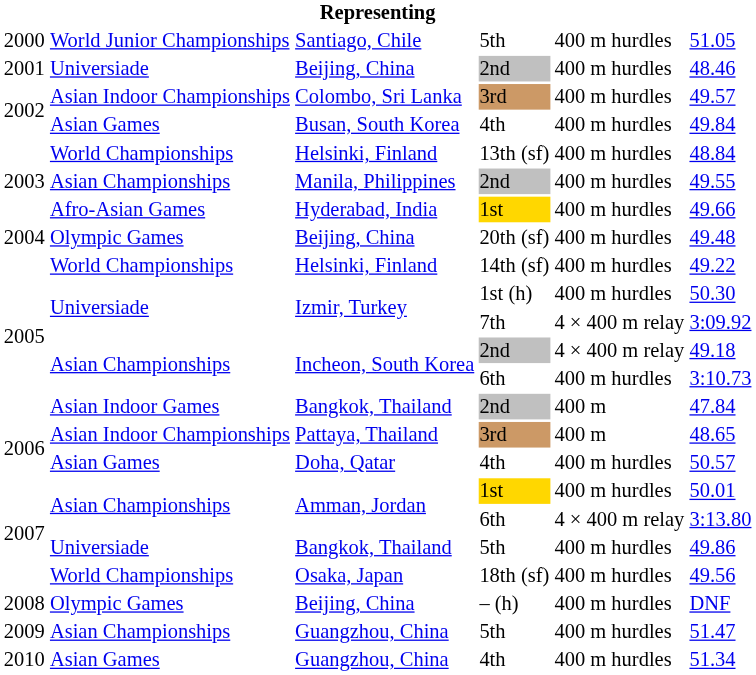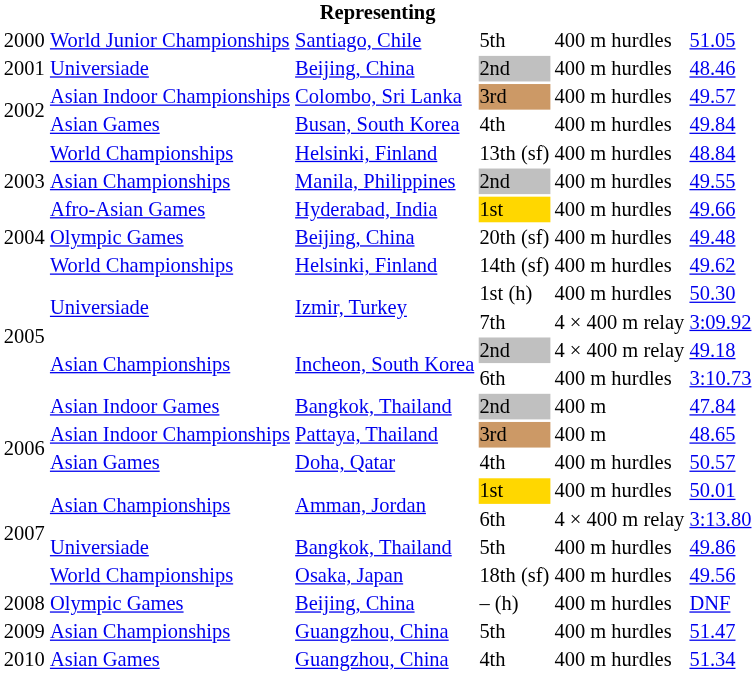 <table>
 <tr>
 <th colspan="6">Representing </th>
 </tr>
 <tr>
 <td>2000</td>
 <td><a href='#'>World Junior Championships</a></td>
 <td><a href='#'>Santiago, Chile</a></td>
 <td>5th</td>
 <td>400 m hurdles</td>
 <td><a href='#'>51.05</a></td>
 </tr>
 <tr>
 <td>2001</td>
 <td><a href='#'>Universiade</a></td>
 <td><a href='#'>Beijing, China</a></td>
 <td bgcolor="silver">2nd</td>
 <td>400 m hurdles</td>
 <td><a href='#'>48.46</a></td>
 </tr>
 <tr>
 <td rowspan=2>2002</td>
 <td><a href='#'>Asian Indoor Championships</a></td>
 <td><a href='#'>Colombo, Sri Lanka</a></td>
 <td bgcolor="cc9966">3rd</td>
 <td>400 m hurdles</td>
 <td><a href='#'>49.57</a></td>
 </tr>
 <tr>
 <td><a href='#'>Asian Games</a></td>
 <td><a href='#'>Busan, South Korea</a></td>
 <td>4th</td>
 <td>400 m hurdles</td>
 <td><a href='#'>49.84</a></td>
 </tr>
 <tr>
 <td rowspan=3>2003</td>
 <td><a href='#'>World Championships</a></td>
 <td><a href='#'>Helsinki, Finland</a></td>
 <td>13th (sf)</td>
 <td>400 m hurdles</td>
 <td><a href='#'>48.84</a></td>
 </tr>
 <tr>
 <td><a href='#'>Asian Championships</a></td>
 <td><a href='#'>Manila, Philippines</a></td>
 <td bgcolor="silver">2nd</td>
 <td>400 m hurdles</td>
 <td><a href='#'>49.55</a></td>
 </tr>
 <tr>
 <td><a href='#'>Afro-Asian Games</a></td>
 <td><a href='#'>Hyderabad, India</a></td>
 <td bgcolor="gold">1st</td>
 <td>400 m hurdles</td>
 <td><a href='#'>49.66</a></td>
 </tr>
 <tr>
 <td>2004</td>
 <td><a href='#'>Olympic Games</a></td>
 <td><a href='#'>Beijing, China</a></td>
 <td>20th (sf)</td>
 <td>400 m hurdles</td>
 <td><a href='#'>49.48</a></td>
 </tr>
 <tr>
 <td rowspan=6>2005</td>
 <td><a href='#'>World Championships</a></td>
 <td><a href='#'>Helsinki, Finland</a></td>
 <td>14th (sf)</td>
 <td>400 m hurdles</td>
-<td><a href='#'>49.22</a></td>
+<td><a href='#'>49.62</a></td>
 </tr>
 <tr>
 <td rowspan=2><a href='#'>Universiade</a></td>
 <td rowspan=2><a href='#'>Izmir, Turkey</a></td>
 <td>1st (h)</td>
 <td>400 m hurdles</td>
 <td><a href='#'>50.30</a></td>
 </tr>
 <tr>
 <td>7th</td>
 <td>4 × 400 m relay</td>
 <td><a href='#'>3:09.92</a></td>
 </tr>
 <tr>
 <td rowspan=2><a href='#'>Asian Championships</a></td>
 <td rowspan=2><a href='#'>Incheon, South Korea</a></td>
 <td bgcolor="silver">2nd</td>
 <td>4 × 400 m relay</td>
 <td><a href='#'>49.18</a></td>
 </tr>
 <tr>
 <td>6th</td>
 <td>400 m hurdles</td>
 <td><a href='#'>3:10.73</a></td>
 </tr>
 <tr>
 <td><a href='#'>Asian Indoor Games</a></td>
 <td><a href='#'>Bangkok, Thailand</a></td>
 <td bgcolor="silver">2nd</td>
 <td>400 m</td>
 <td><a href='#'>47.84</a></td>
 </tr>
 <tr>
 <td rowspan=2>2006</td>
 <td><a href='#'>Asian Indoor Championships</a></td>
 <td><a href='#'>Pattaya, Thailand</a></td>
 <td bgcolor="cc9966">3rd</td>
 <td>400 m</td>
 <td><a href='#'>48.65</a></td>
 </tr>
 <tr>
 <td><a href='#'>Asian Games</a></td>
 <td><a href='#'>Doha, Qatar</a></td>
 <td>4th</td>
 <td>400 m hurdles</td>
 <td><a href='#'>50.57</a></td>
 </tr>
 <tr>
 <td rowspan=4>2007</td>
 <td rowspan=2><a href='#'>Asian Championships</a></td>
 <td rowspan=2><a href='#'>Amman, Jordan</a></td>
 <td bgcolor="gold">1st</td>
 <td>400 m hurdles</td>
 <td><a href='#'>50.01</a></td>
 </tr>
 <tr>
 <td>6th</td>
 <td>4 × 400 m relay</td>
 <td><a href='#'>3:13.80</a></td>
 </tr>
 <tr>
 <td><a href='#'>Universiade</a></td>
 <td><a href='#'>Bangkok, Thailand</a></td>
 <td>5th</td>
 <td>400 m hurdles</td>
 <td><a href='#'>49.86</a></td>
 </tr>
 <tr>
 <td><a href='#'>World Championships</a></td>
 <td><a href='#'>Osaka, Japan</a></td>
 <td>18th (sf)</td>
 <td>400 m hurdles</td>
 <td><a href='#'>49.56</a></td>
 </tr>
 <tr>
 <td>2008</td>
 <td><a href='#'>Olympic Games</a></td>
 <td><a href='#'>Beijing, China</a></td>
 <td>– (h)</td>
 <td>400 m hurdles</td>
 <td><a href='#'>DNF</a></td>
 </tr>
 <tr>
 <td>2009</td>
 <td><a href='#'>Asian Championships</a></td>
 <td><a href='#'>Guangzhou, China</a></td>
 <td>5th</td>
 <td>400 m hurdles</td>
 <td><a href='#'>51.47</a></td>
 </tr>
 <tr>
 <td>2010</td>
 <td><a href='#'>Asian Games</a></td>
 <td><a href='#'>Guangzhou, China</a></td>
 <td>4th</td>
 <td>400 m hurdles</td>
 <td><a href='#'>51.34</a></td>
 </tr>
 </table>
